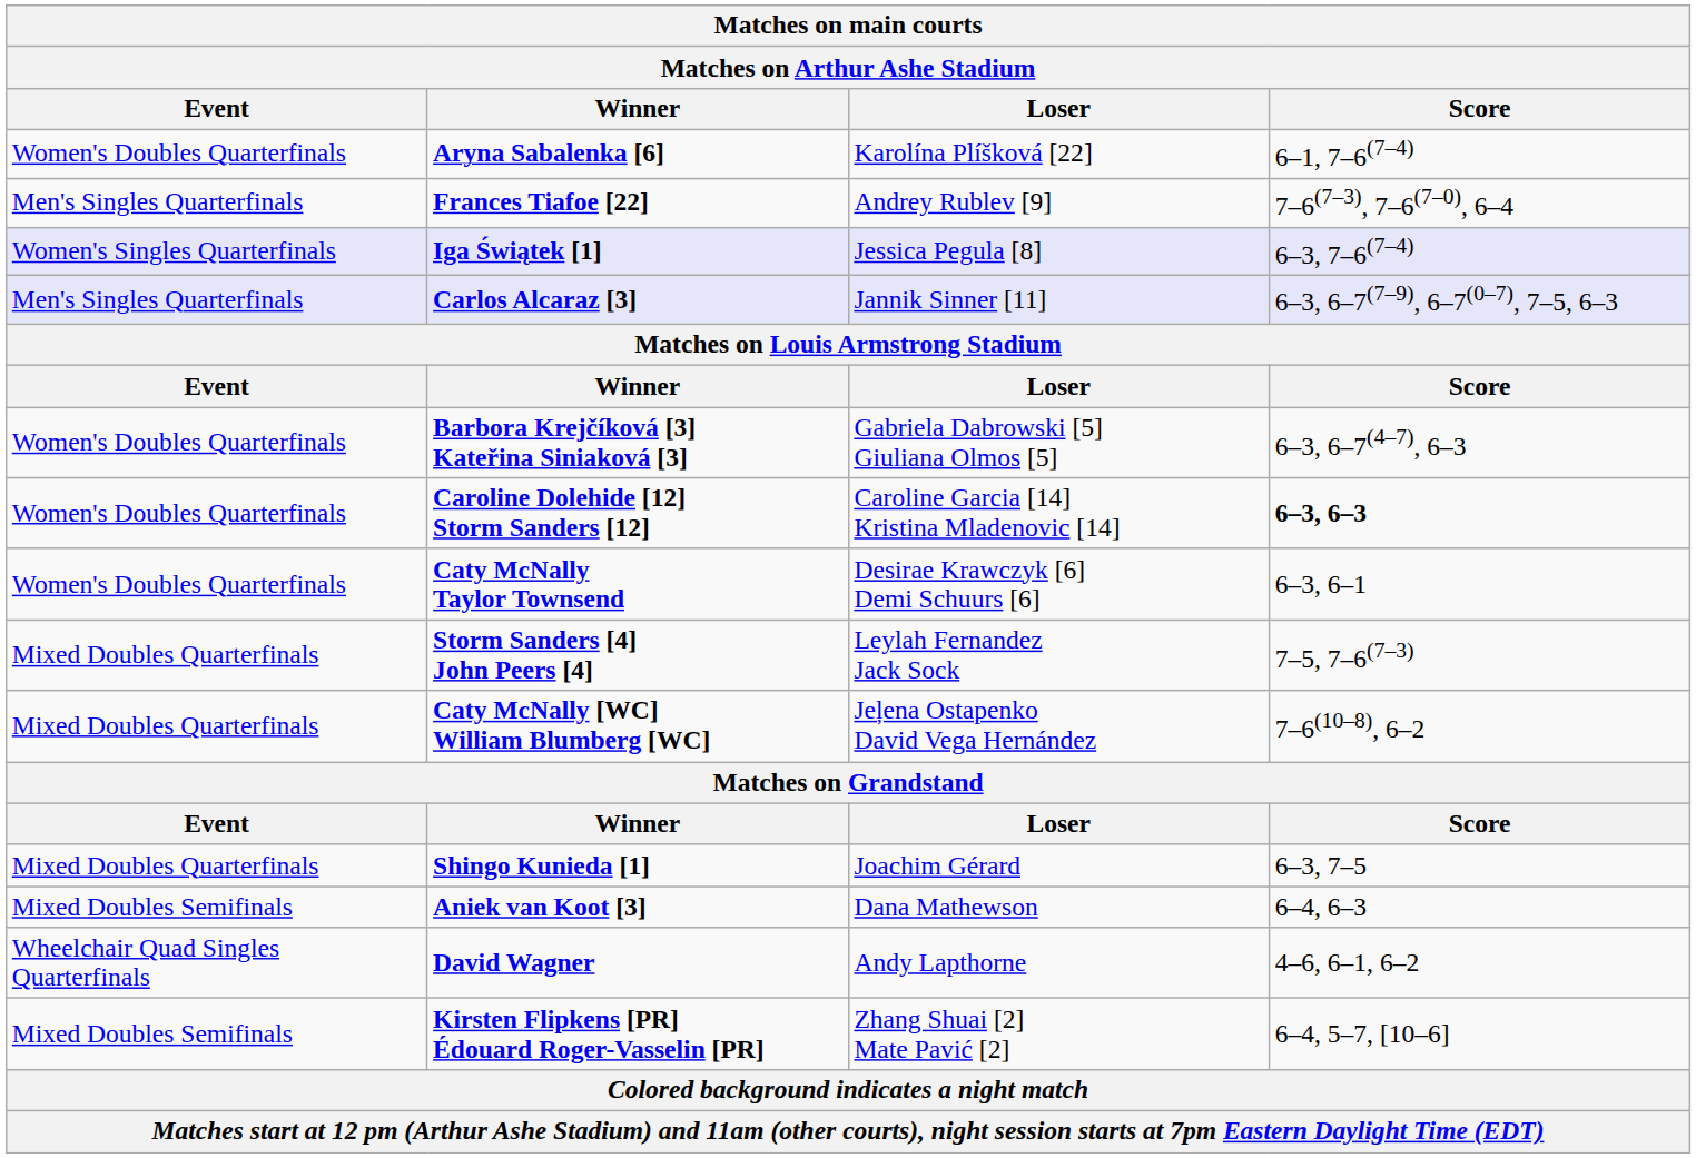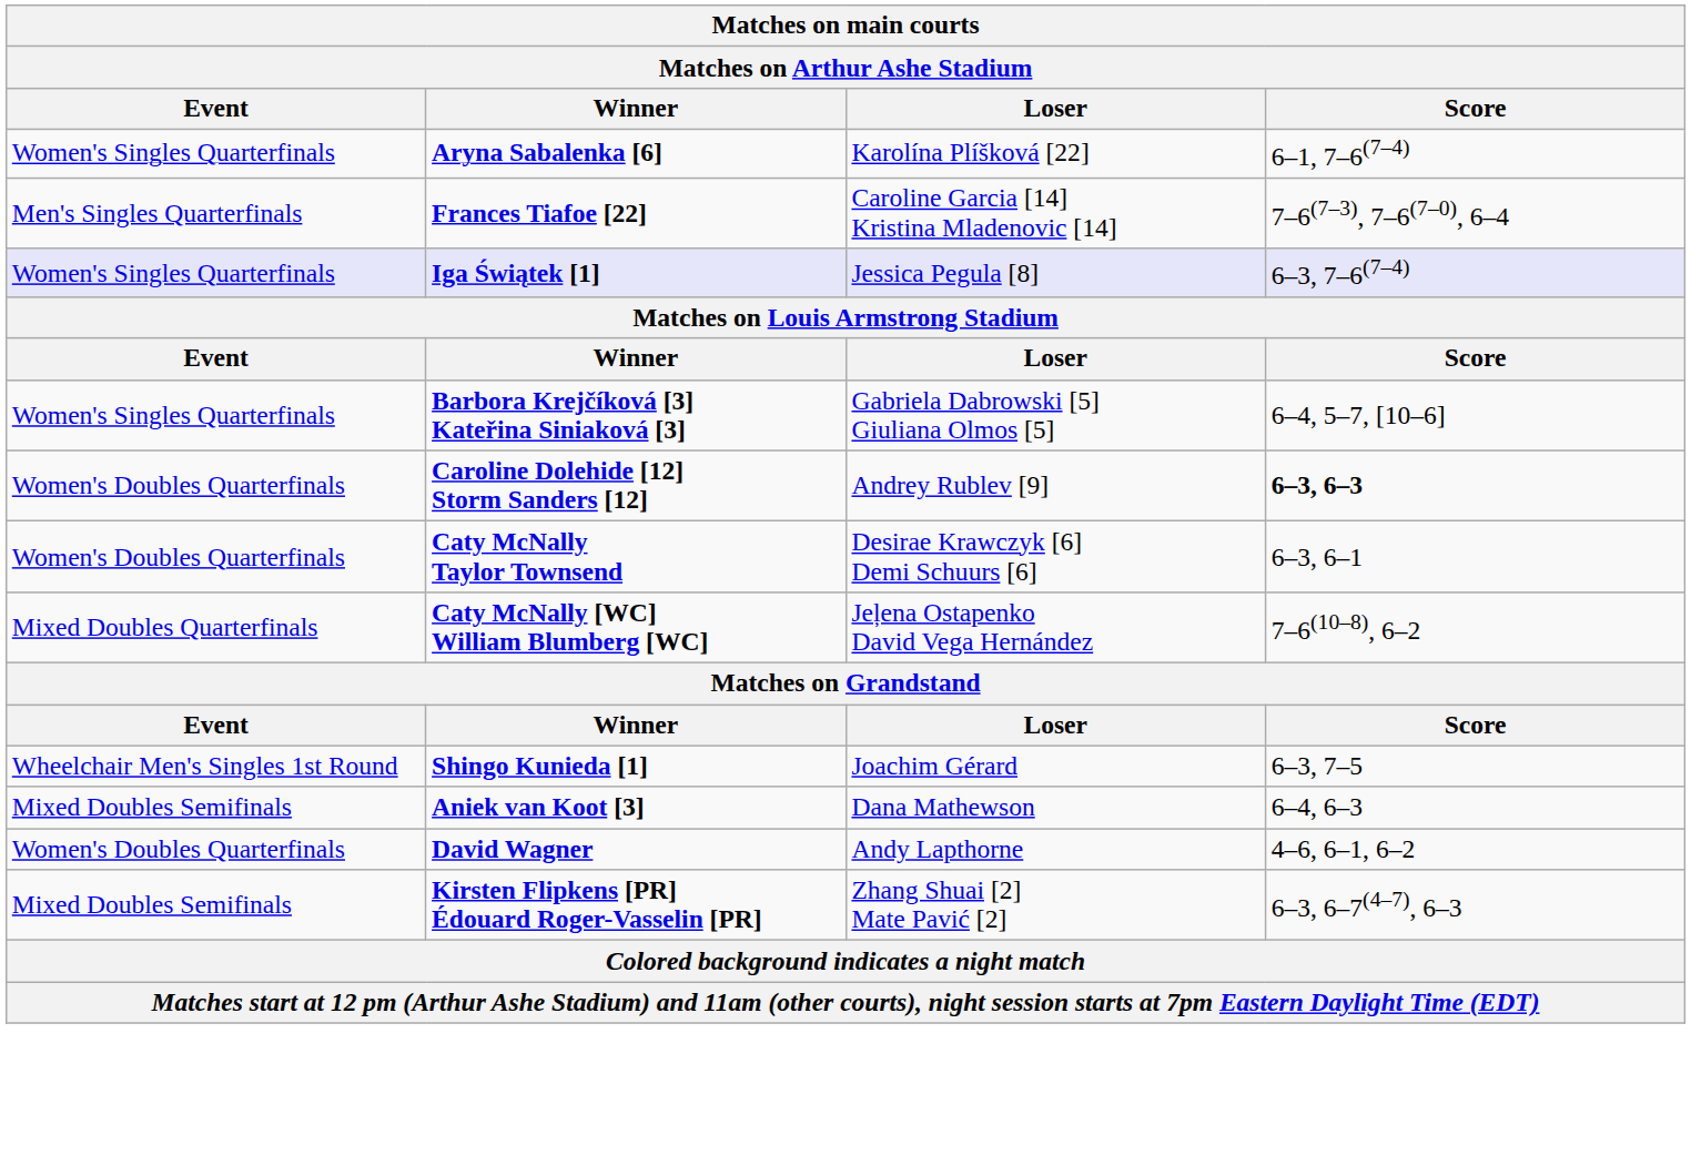 <table class="wikitable" style="margin:auto;">
 <tr>
 <th colspan="4" style="white-space:nowrap;">Matches on main courts</th>
 </tr>
 <tr>
 <th colspan="4"><strong>Matches on <a href='#'>Arthur Ashe Stadium</a></strong></th>
 </tr>
 <tr>
 <th width="250">Event</th>
 <th width="250">Winner</th>
 <th width="250">Loser</th>
 <th width="250">Score</th>
 </tr>
 <tr>
-<td><a href='#'>Women's Doubles Quarterfinals</a></td>
+<td><a href='#'>Women's Singles Quarterfinals</a></td>
 <td><strong> <a href='#'>Aryna Sabalenka</a> [6]</strong></td>
 <td> <a href='#'>Karolína Plíšková</a> [22]</td>
 <td>6–1, 7–6<sup>(7–4)</sup></td>
 </tr>
 <tr>
 <td><a href='#'>Men's Singles Quarterfinals</a></td>
 <td><strong> <a href='#'>Frances Tiafoe</a> [22]</strong></td>
-<td> <a href='#'>Andrey Rublev</a> [9]</td>
+<td> <a href='#'>Caroline Garcia</a> [14]<br>  <a href='#'>Kristina Mladenovic</a>  [14]</td>
 <td>7–6<sup>(7–3)</sup>, 7–6<sup>(7–0)</sup>, 6–4</td>
 </tr>
 <tr bgcolor="lavender">
 <td><a href='#'>Women's Singles Quarterfinals</a></td>
 <td><strong> <a href='#'>Iga Świątek</a> [1]</strong></td>
 <td> <a href='#'>Jessica Pegula</a> [8]</td>
 <td>6–3, 7–6<sup>(7–4)</sup></td>
-</tr>
-<tr bgcolor="lavender">
-<td><a href='#'>Men's Singles Quarterfinals</a></td>
-<td><strong> <a href='#'>Carlos Alcaraz</a> [3]</strong></td>
-<td> <a href='#'>Jannik Sinner</a> [11]</td>
-<td>6–3, 6–7<sup>(7–9)</sup>, 6–7<sup>(0–7)</sup>, 7–5, 6–3</td>
 </tr>
 <tr>
 <th colspan="4"><strong>Matches on <a href='#'>Louis Armstrong Stadium</a></strong></th>
 </tr>
 <tr>
 <th width="250">Event</th>
 <th width="250">Winner</th>
 <th width="250">Loser</th>
 <th width="250">Score</th>
 </tr>
 <tr>
-<td><a href='#'>Women's Doubles Quarterfinals</a></td>
+<td><a href='#'>Women's Singles Quarterfinals</a></td>
 <td><strong> <a href='#'>Barbora Krejčíková</a> [3]<br>  <a href='#'>Kateřina Siniaková</a> [3]</strong></td>
 <td> <a href='#'>Gabriela Dabrowski</a> [5]<br>  <a href='#'>Giuliana Olmos</a> [5]</td>
-<td>6–3, 6–7<sup>(4–7)</sup>, 6–3</td>
+<td>6–4, 5–7, [10–6]</td>
 </tr>
 <tr>
 <td><a href='#'>Women's Doubles Quarterfinals</a></td>
 <td><strong> <a href='#'>Caroline Dolehide</a> [12]<br>  <a href='#'>Storm Sanders</a> [12]</strong></td>
-<td> <a href='#'>Caroline Garcia</a> [14]<br>  <a href='#'>Kristina Mladenovic</a>  [14]</td>
+<td> <a href='#'>Andrey Rublev</a> [9]</td>
 <td><strong>6–3, 6–3</strong></td>
 </tr>
 <tr>
 <td><a href='#'>Women's Doubles Quarterfinals</a></td>
 <td><strong> <a href='#'>Caty McNally</a><br>  <a href='#'>Taylor Townsend</a></strong></td>
 <td> <a href='#'>Desirae Krawczyk</a> [6]<br>  <a href='#'>Demi Schuurs</a> [6]</td>
 <td>6–3, 6–1</td>
-</tr>
-<tr>
-<td><a href='#'>Mixed Doubles Quarterfinals</a></td>
-<td><strong> <a href='#'>Storm Sanders</a> [4]<br>  <a href='#'>John Peers</a> [4]</strong></td>
-<td> <a href='#'>Leylah Fernandez</a><br>  <a href='#'>Jack Sock</a></td>
-<td>7–5, 7–6<sup>(7–3)</sup></td>
 </tr>
 <tr>
 <td><a href='#'>Mixed Doubles Quarterfinals</a></td>
 <td><strong> <a href='#'>Caty McNally</a> [WC]<br>  <a href='#'>William Blumberg</a> [WC]</strong></td>
 <td> <a href='#'>Jeļena Ostapenko</a><br>  <a href='#'>David Vega Hernández</a></td>
 <td>7–6<sup>(10–8)</sup>, 6–2</td>
 </tr>
 <tr>
 <th colspan="4"><strong>Matches on <a href='#'>Grandstand</a></strong></th>
 </tr>
 <tr>
 <th width="250">Event</th>
 <th width="250">Winner</th>
 <th width="250">Loser</th>
 <th width="250">Score</th>
 </tr>
 <tr>
-<td><a href='#'>Mixed Doubles Quarterfinals</a></td>
+<td><a href='#'>Wheelchair Men's Singles 1st Round</a></td>
 <td><strong> <a href='#'>Shingo Kunieda</a> [1]</strong></td>
 <td> <a href='#'>Joachim Gérard</a></td>
 <td>6–3, 7–5</td>
 </tr>
 <tr>
 <td><a href='#'>Mixed Doubles Semifinals</a></td>
 <td><strong> <a href='#'>Aniek van Koot</a> [3]</strong></td>
 <td> <a href='#'>Dana Mathewson</a></td>
 <td>6–4, 6–3</td>
 </tr>
 <tr>
-<td><a href='#'>Wheelchair Quad Singles Quarterfinals</a></td>
+<td><a href='#'>Women's Doubles Quarterfinals</a></td>
 <td><strong> <a href='#'>David Wagner</a></strong></td>
 <td> <a href='#'>Andy Lapthorne</a></td>
 <td>4–6, 6–1, 6–2</td>
 </tr>
 <tr>
 <td><a href='#'>Mixed Doubles Semifinals</a></td>
 <td><strong> <a href='#'>Kirsten Flipkens</a> [PR]<br>  <a href='#'>Édouard Roger-Vasselin</a> [PR]</strong></td>
 <td> <a href='#'>Zhang Shuai</a> [2]<br>  <a href='#'>Mate Pavić</a> [2]</td>
-<td>6–4, 5–7, [10–6]</td>
+<td>6–3, 6–7<sup>(4–7)</sup>, 6–3</td>
 </tr>
 <tr>
 <th colspan="4"><em>Colored background indicates a night match</em></th>
 </tr>
 <tr>
 <th colspan="4"><em>Matches start at 12 pm (Arthur Ashe Stadium) and 11am (other courts), night session starts at 7pm <a href='#'>Eastern Daylight Time (EDT)</a></em></th>
 </tr>
 </table>
